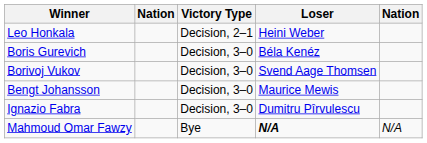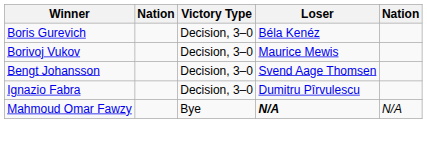 <table class="wikitable sortable" style="text-align:left;">
 <tr>
 <th>Winner</th>
 <th>Nation</th>
 <th>Victory Type</th>
 <th>Loser</th>
 <th>Nation</th>
-</tr>
-<tr>
-<td><a href='#'>Leo Honkala</a></td>
-<td></td>
-<td>Decision, 2–1</td>
-<td><a href='#'>Heini Weber</a></td>
-<td></td>
 </tr>
 <tr>
 <td><a href='#'>Boris Gurevich</a></td>
 <td></td>
 <td>Decision, 3–0</td>
 <td><a href='#'>Béla Kenéz</a></td>
 <td></td>
 </tr>
 <tr>
 <td><a href='#'>Borivoj Vukov</a></td>
 <td></td>
 <td>Decision, 3–0</td>
-<td><a href='#'>Svend Aage Thomsen</a></td>
+<td><a href='#'>Maurice Mewis</a></td>
 <td></td>
 </tr>
 <tr>
 <td><a href='#'>Bengt Johansson</a></td>
 <td></td>
 <td>Decision, 3–0</td>
-<td><a href='#'>Maurice Mewis</a></td>
+<td><a href='#'>Svend Aage Thomsen</a></td>
 <td></td>
 </tr>
 <tr>
 <td><a href='#'>Ignazio Fabra</a></td>
 <td></td>
 <td>Decision, 3–0</td>
 <td><a href='#'>Dumitru Pîrvulescu</a></td>
 <td></td>
 </tr>
 <tr>
 <td><a href='#'>Mahmoud Omar Fawzy</a></td>
 <td></td>
 <td>Bye</td>
 <td><strong><em>N/A</em></strong></td>
 <td><em>N/A</em></td>
 </tr>
 </table>
